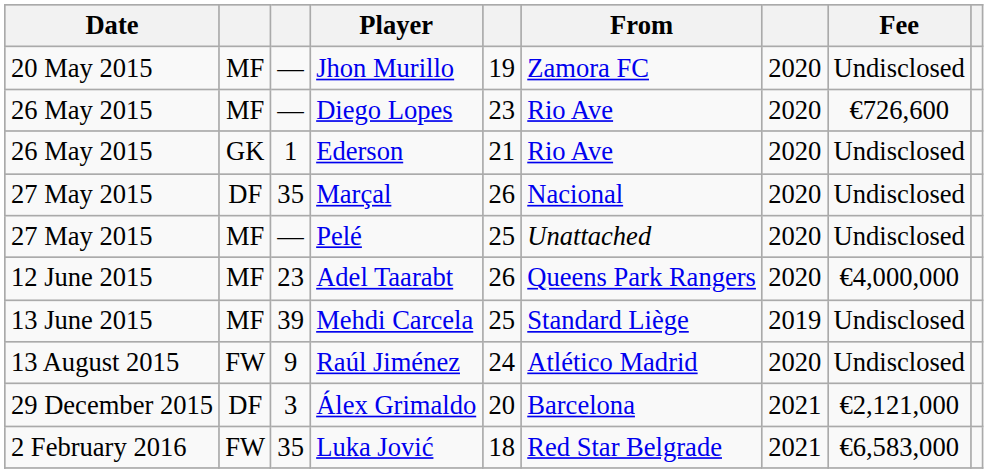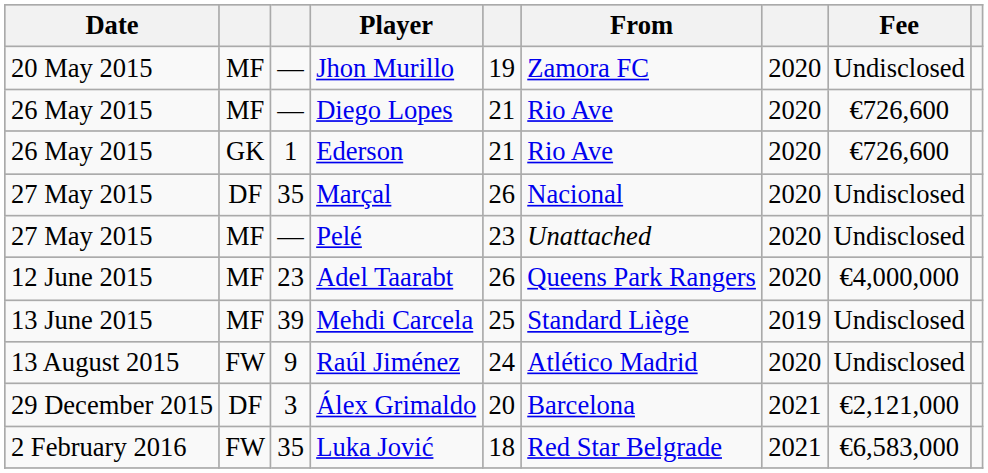 <table class="wikitable sortable" style="text-align:center;">
 <tr>
 <th>Date</th>
 <th></th>
 <th></th>
 <th>Player</th>
 <th></th>
 <th>From</th>
 <th></th>
 <th>Fee</th>
 <th></th>
 </tr>
 <tr>
 <td align=left>20 May 2015</td>
 <td>MF</td>
 <td>—</td>
 <td align=left> <a href='#'>Jhon Murillo</a></td>
 <td>19</td>
 <td align=left> <a href='#'>Zamora FC</a></td>
 <td>2020</td>
 <td>Undisclosed</td>
 <td></td>
 </tr>
 <tr>
 <td align=left>26 May 2015</td>
 <td>MF</td>
 <td>—</td>
 <td align=left> <a href='#'>Diego Lopes</a></td>
-<td>23</td>
+<td>21</td>
 <td align=left> <a href='#'>Rio Ave</a></td>
 <td>2020</td>
 <td>€726,600</td>
 <td></td>
 </tr>
 <tr>
 <td align=left>26 May 2015</td>
 <td>GK</td>
 <td>1</td>
 <td align=left> <a href='#'>Ederson</a></td>
 <td>21</td>
 <td align=left> <a href='#'>Rio Ave</a></td>
 <td>2020</td>
-<td>Undisclosed</td>
+<td>€726,600</td>
 <td></td>
 </tr>
 <tr>
 <td align=left>27 May 2015</td>
 <td>DF</td>
 <td>35</td>
 <td align=left> <a href='#'>Marçal</a></td>
 <td>26</td>
 <td align=left> <a href='#'>Nacional</a></td>
 <td>2020</td>
 <td>Undisclosed</td>
 <td></td>
 </tr>
 <tr>
 <td align=left>27 May 2015</td>
 <td>MF</td>
 <td>—</td>
 <td align=left> <a href='#'>Pelé</a></td>
-<td>25</td>
+<td>23</td>
 <td align=left><em>Unattached</em></td>
 <td>2020</td>
 <td>Undisclosed</td>
 <td></td>
 </tr>
 <tr>
 <td align=left>12 June 2015</td>
 <td>MF</td>
 <td>23</td>
 <td align=left> <a href='#'>Adel Taarabt</a></td>
 <td>26</td>
 <td align=left> <a href='#'>Queens Park Rangers</a></td>
 <td>2020</td>
 <td>€4,000,000</td>
 <td></td>
 </tr>
 <tr>
 <td align=left>13 June 2015</td>
 <td>MF</td>
 <td>39</td>
 <td align=left> <a href='#'>Mehdi Carcela</a></td>
 <td>25</td>
 <td align=left> <a href='#'>Standard Liège</a></td>
 <td>2019</td>
 <td>Undisclosed</td>
 <td></td>
 </tr>
 <tr>
 <td align=left>13 August 2015</td>
 <td>FW</td>
 <td>9</td>
 <td align=left> <a href='#'>Raúl Jiménez</a></td>
 <td>24</td>
 <td align=left> <a href='#'>Atlético Madrid</a></td>
 <td>2020</td>
 <td>Undisclosed</td>
 <td></td>
 </tr>
 <tr>
 <td align=left>29 December 2015</td>
 <td>DF</td>
 <td>3</td>
 <td align=left> <a href='#'>Álex Grimaldo</a></td>
 <td>20</td>
 <td align=left> <a href='#'>Barcelona</a></td>
 <td>2021</td>
 <td>€2,121,000</td>
 <td></td>
 </tr>
 <tr>
 <td align=left>2 February 2016</td>
 <td>FW</td>
 <td>35</td>
 <td align=left> <a href='#'>Luka Jović</a></td>
 <td>18</td>
 <td align=left> <a href='#'>Red Star Belgrade</a></td>
 <td>2021</td>
 <td>€6,583,000</td>
 <td></td>
 </tr>
 </table>
